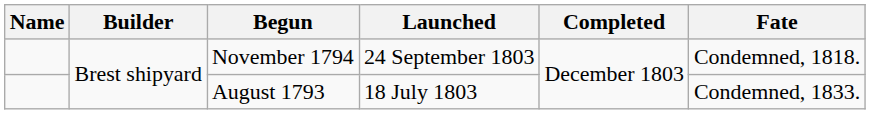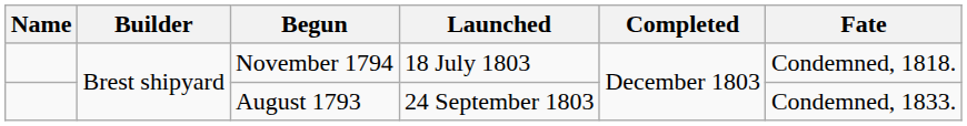 <table class="wikitable sortable">
 <tr>
 <th>Name</th>
 <th>Builder</th>
 <th>Begun</th>
 <th>Launched</th>
 <th>Completed</th>
 <th>Fate</th>
 </tr>
 <tr>
 <td></td>
 <td rowspan="2">Brest shipyard</td>
 <td>November 1794</td>
-<td>24 September 1803</td>
+<td>18 July 1803</td>
 <td rowspan="2">December 1803</td>
 <td>Condemned, 1818.</td>
 </tr>
 <tr>
 <td></td>
 <td>August 1793</td>
-<td>18 July 1803</td>
+<td>24 September 1803</td>
 <td>Condemned, 1833.</td>
 </tr>
 </table>
